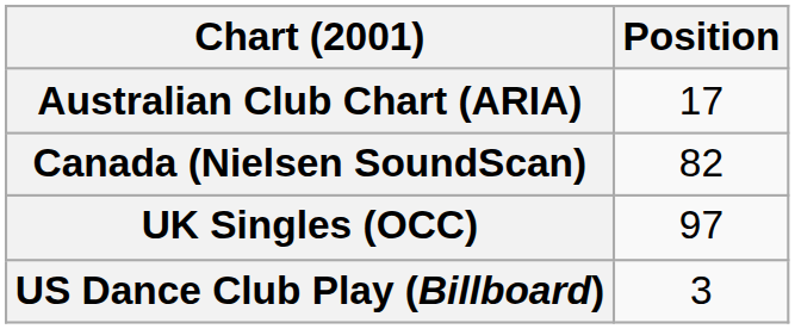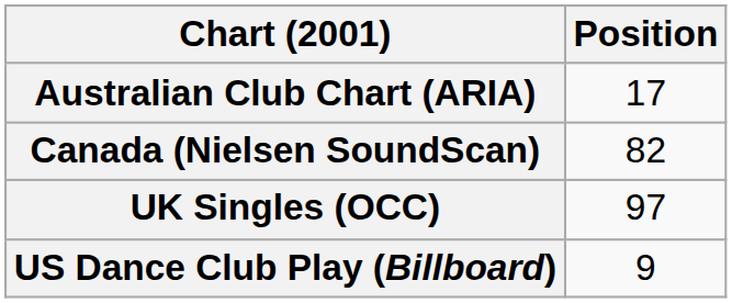 <table class="wikitable sortable plainrowheaders" style="text-align:center">
 <tr>
 <th>Chart (2001)</th>
 <th>Position</th>
 </tr>
 <tr>
 <th scope="row">Australian Club Chart (ARIA)</th>
 <td>17</td>
 </tr>
 <tr>
 <th scope="row">Canada (Nielsen SoundScan)</th>
 <td>82</td>
 </tr>
 <tr>
 <th scope="row">UK Singles (OCC)</th>
 <td>97</td>
 </tr>
 <tr>
 <th scope="row">US Dance Club Play (<em>Billboard</em>)</th>
-<td>3</td>
+<td>9</td>
 </tr>
 </table>
